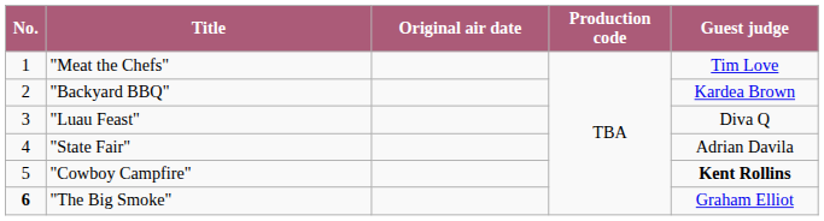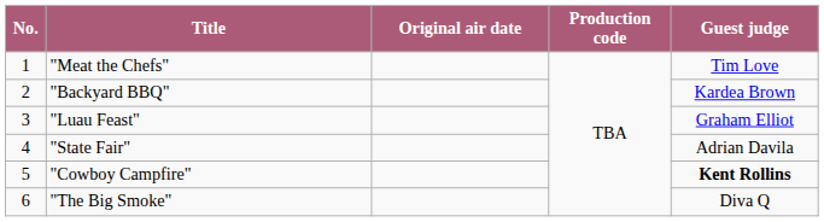 <table class="wikitable plainrowheaders" style="width:60%;">
 <tr>
 <th style="background-color: #ab5b78; color: #FFFFFF;" width=5%>No.</th>
 <th style="background-color: #ab5b78; color: #FFFFFF;" width=40%>Title</th>
 <th style="background-color: #ab5b78; color: #FFFFFF;">Original air date</th>
 <th style="background-color: #ab5b78; color: #FFFFFF;">Production<br>code</th>
 <th style="background-color: #ab5b78; color: #FFFFFF;">Guest judge</th>
 </tr>
 <tr>
 <td align=center>1</td>
 <td>"Meat the Chefs"</td>
 <td align=center></td>
 <td align=center rowspan=6>TBA</td>
 <td align=center><a href='#'>Tim Love</a></td>
 </tr>
 <tr>
 <td align=center>2</td>
 <td>"Backyard BBQ"</td>
 <td align=center></td>
 <td align=center><a href='#'>Kardea Brown</a></td>
 </tr>
 <tr>
 <td align=center>3</td>
 <td>"Luau Feast"</td>
 <td align=center></td>
-<td align=center>Diva Q</td>
+<td align=center><a href='#'>Graham Elliot</a></td>
 </tr>
 <tr>
 <td align=center>4</td>
 <td>"State Fair"</td>
 <td align=center></td>
 <td align=center>Adrian Davila</td>
 </tr>
 <tr>
 <td align=center>5</td>
 <td>"Cowboy Campfire"</td>
 <td align=center></td>
 <td align=center><strong>Kent Rollins</strong></td>
 </tr>
 <tr>
-<td align=center><strong>6</strong></td>
+<td align=center>6</td>
 <td>"The Big Smoke"</td>
 <td align=center></td>
-<td align=center><a href='#'>Graham Elliot</a></td>
+<td align=center>Diva Q</td>
 </tr>
 </table>
